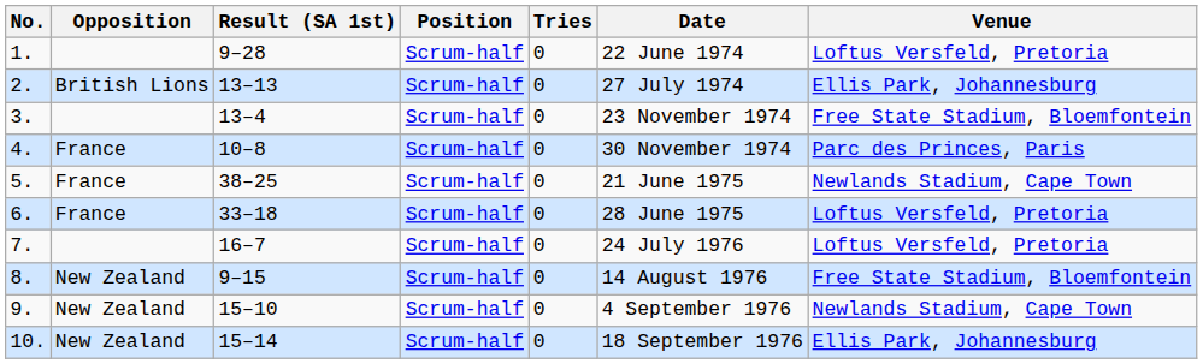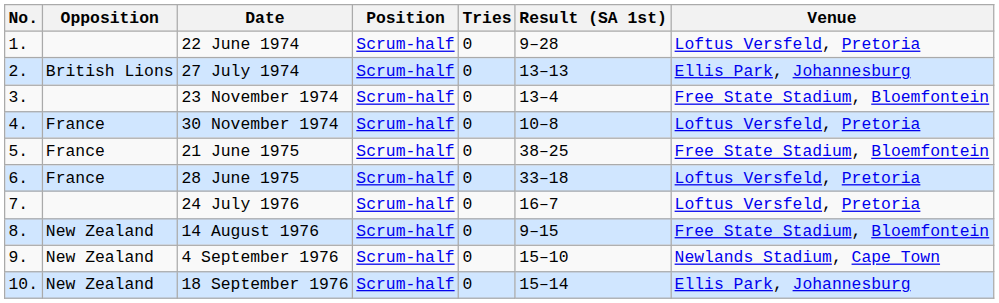 <table class="wikitable sortable">
 <tr>
 <th>No.</th>
 <th>Opposition</th>
-<th>Result (SA 1st)</th>
+<th>Date</th>
 <th>Position</th>
 <th>Tries</th>
-<th>Date</th>
+<th>Result (SA 1st)</th>
 <th>Venue</th>
 </tr>
 <tr>
 <td>1.</td>
 <td></td>
-<td>9–28</td>
+<td>22 June 1974</td>
 <td><a href='#'>Scrum-half</a></td>
 <td>0</td>
-<td>22 June 1974</td>
+<td>9–28</td>
 <td><a href='#'>Loftus Versfeld</a>, <a href='#'>Pretoria</a></td>
 </tr>
 <tr style="background: #D0E6FF;">
 <td>2.</td>
 <td> British Lions</td>
-<td>13–13</td>
+<td>27 July 1974</td>
 <td><a href='#'>Scrum-half</a></td>
 <td>0</td>
-<td>27 July 1974</td>
+<td>13–13</td>
 <td><a href='#'>Ellis Park</a>, <a href='#'>Johannesburg</a></td>
 </tr>
 <tr>
 <td>3.</td>
 <td></td>
-<td>13–4</td>
+<td>23 November 1974</td>
 <td><a href='#'>Scrum-half</a></td>
 <td>0</td>
-<td>23 November 1974</td>
+<td>13–4</td>
 <td><a href='#'>Free State Stadium</a>, <a href='#'>Bloemfontein</a></td>
 </tr>
 <tr style="background: #D0E6FF;">
 <td>4.</td>
 <td> France</td>
-<td>10–8</td>
+<td>30 November 1974</td>
 <td><a href='#'>Scrum-half</a></td>
 <td>0</td>
-<td>30 November 1974</td>
-<td><a href='#'>Parc des Princes</a>, <a href='#'>Paris</a></td>
+<td>10–8</td>
+<td><a href='#'>Loftus Versfeld</a>, <a href='#'>Pretoria</a></td>
 </tr>
 <tr>
 <td>5.</td>
 <td> France</td>
-<td>38–25</td>
+<td>21 June 1975</td>
 <td><a href='#'>Scrum-half</a></td>
 <td>0</td>
-<td>21 June 1975</td>
-<td><a href='#'>Newlands Stadium</a>, <a href='#'>Cape Town</a></td>
+<td>38–25</td>
+<td><a href='#'>Free State Stadium</a>, <a href='#'>Bloemfontein</a></td>
 </tr>
 <tr style="background: #D0E6FF;">
 <td>6.</td>
 <td> France</td>
-<td>33–18</td>
+<td>28 June 1975</td>
 <td><a href='#'>Scrum-half</a></td>
 <td>0</td>
-<td>28 June 1975</td>
+<td>33–18</td>
 <td><a href='#'>Loftus Versfeld</a>, <a href='#'>Pretoria</a></td>
 </tr>
 <tr>
 <td>7.</td>
 <td></td>
-<td>16–7</td>
+<td>24 July 1976</td>
 <td><a href='#'>Scrum-half</a></td>
 <td>0</td>
-<td>24 July 1976</td>
+<td>16–7</td>
 <td><a href='#'>Loftus Versfeld</a>, <a href='#'>Pretoria</a></td>
 </tr>
 <tr style="background: #D0E6FF;">
 <td>8.</td>
 <td> New Zealand</td>
-<td>9–15</td>
+<td>14 August 1976</td>
 <td><a href='#'>Scrum-half</a></td>
 <td>0</td>
-<td>14 August 1976</td>
+<td>9–15</td>
 <td><a href='#'>Free State Stadium</a>, <a href='#'>Bloemfontein</a></td>
 </tr>
 <tr>
 <td>9.</td>
 <td> New Zealand</td>
-<td>15–10</td>
+<td>4 September 1976</td>
 <td><a href='#'>Scrum-half</a></td>
 <td>0</td>
-<td>4 September 1976</td>
+<td>15–10</td>
 <td><a href='#'>Newlands Stadium</a>, <a href='#'>Cape Town</a></td>
 </tr>
 <tr style="background: #D0E6FF;">
 <td>10.</td>
 <td> New Zealand</td>
-<td>15–14</td>
+<td>18 September 1976</td>
 <td><a href='#'>Scrum-half</a></td>
 <td>0</td>
-<td>18 September 1976</td>
+<td>15–14</td>
 <td><a href='#'>Ellis Park</a>, <a href='#'>Johannesburg</a></td>
 </tr>
 </table>
